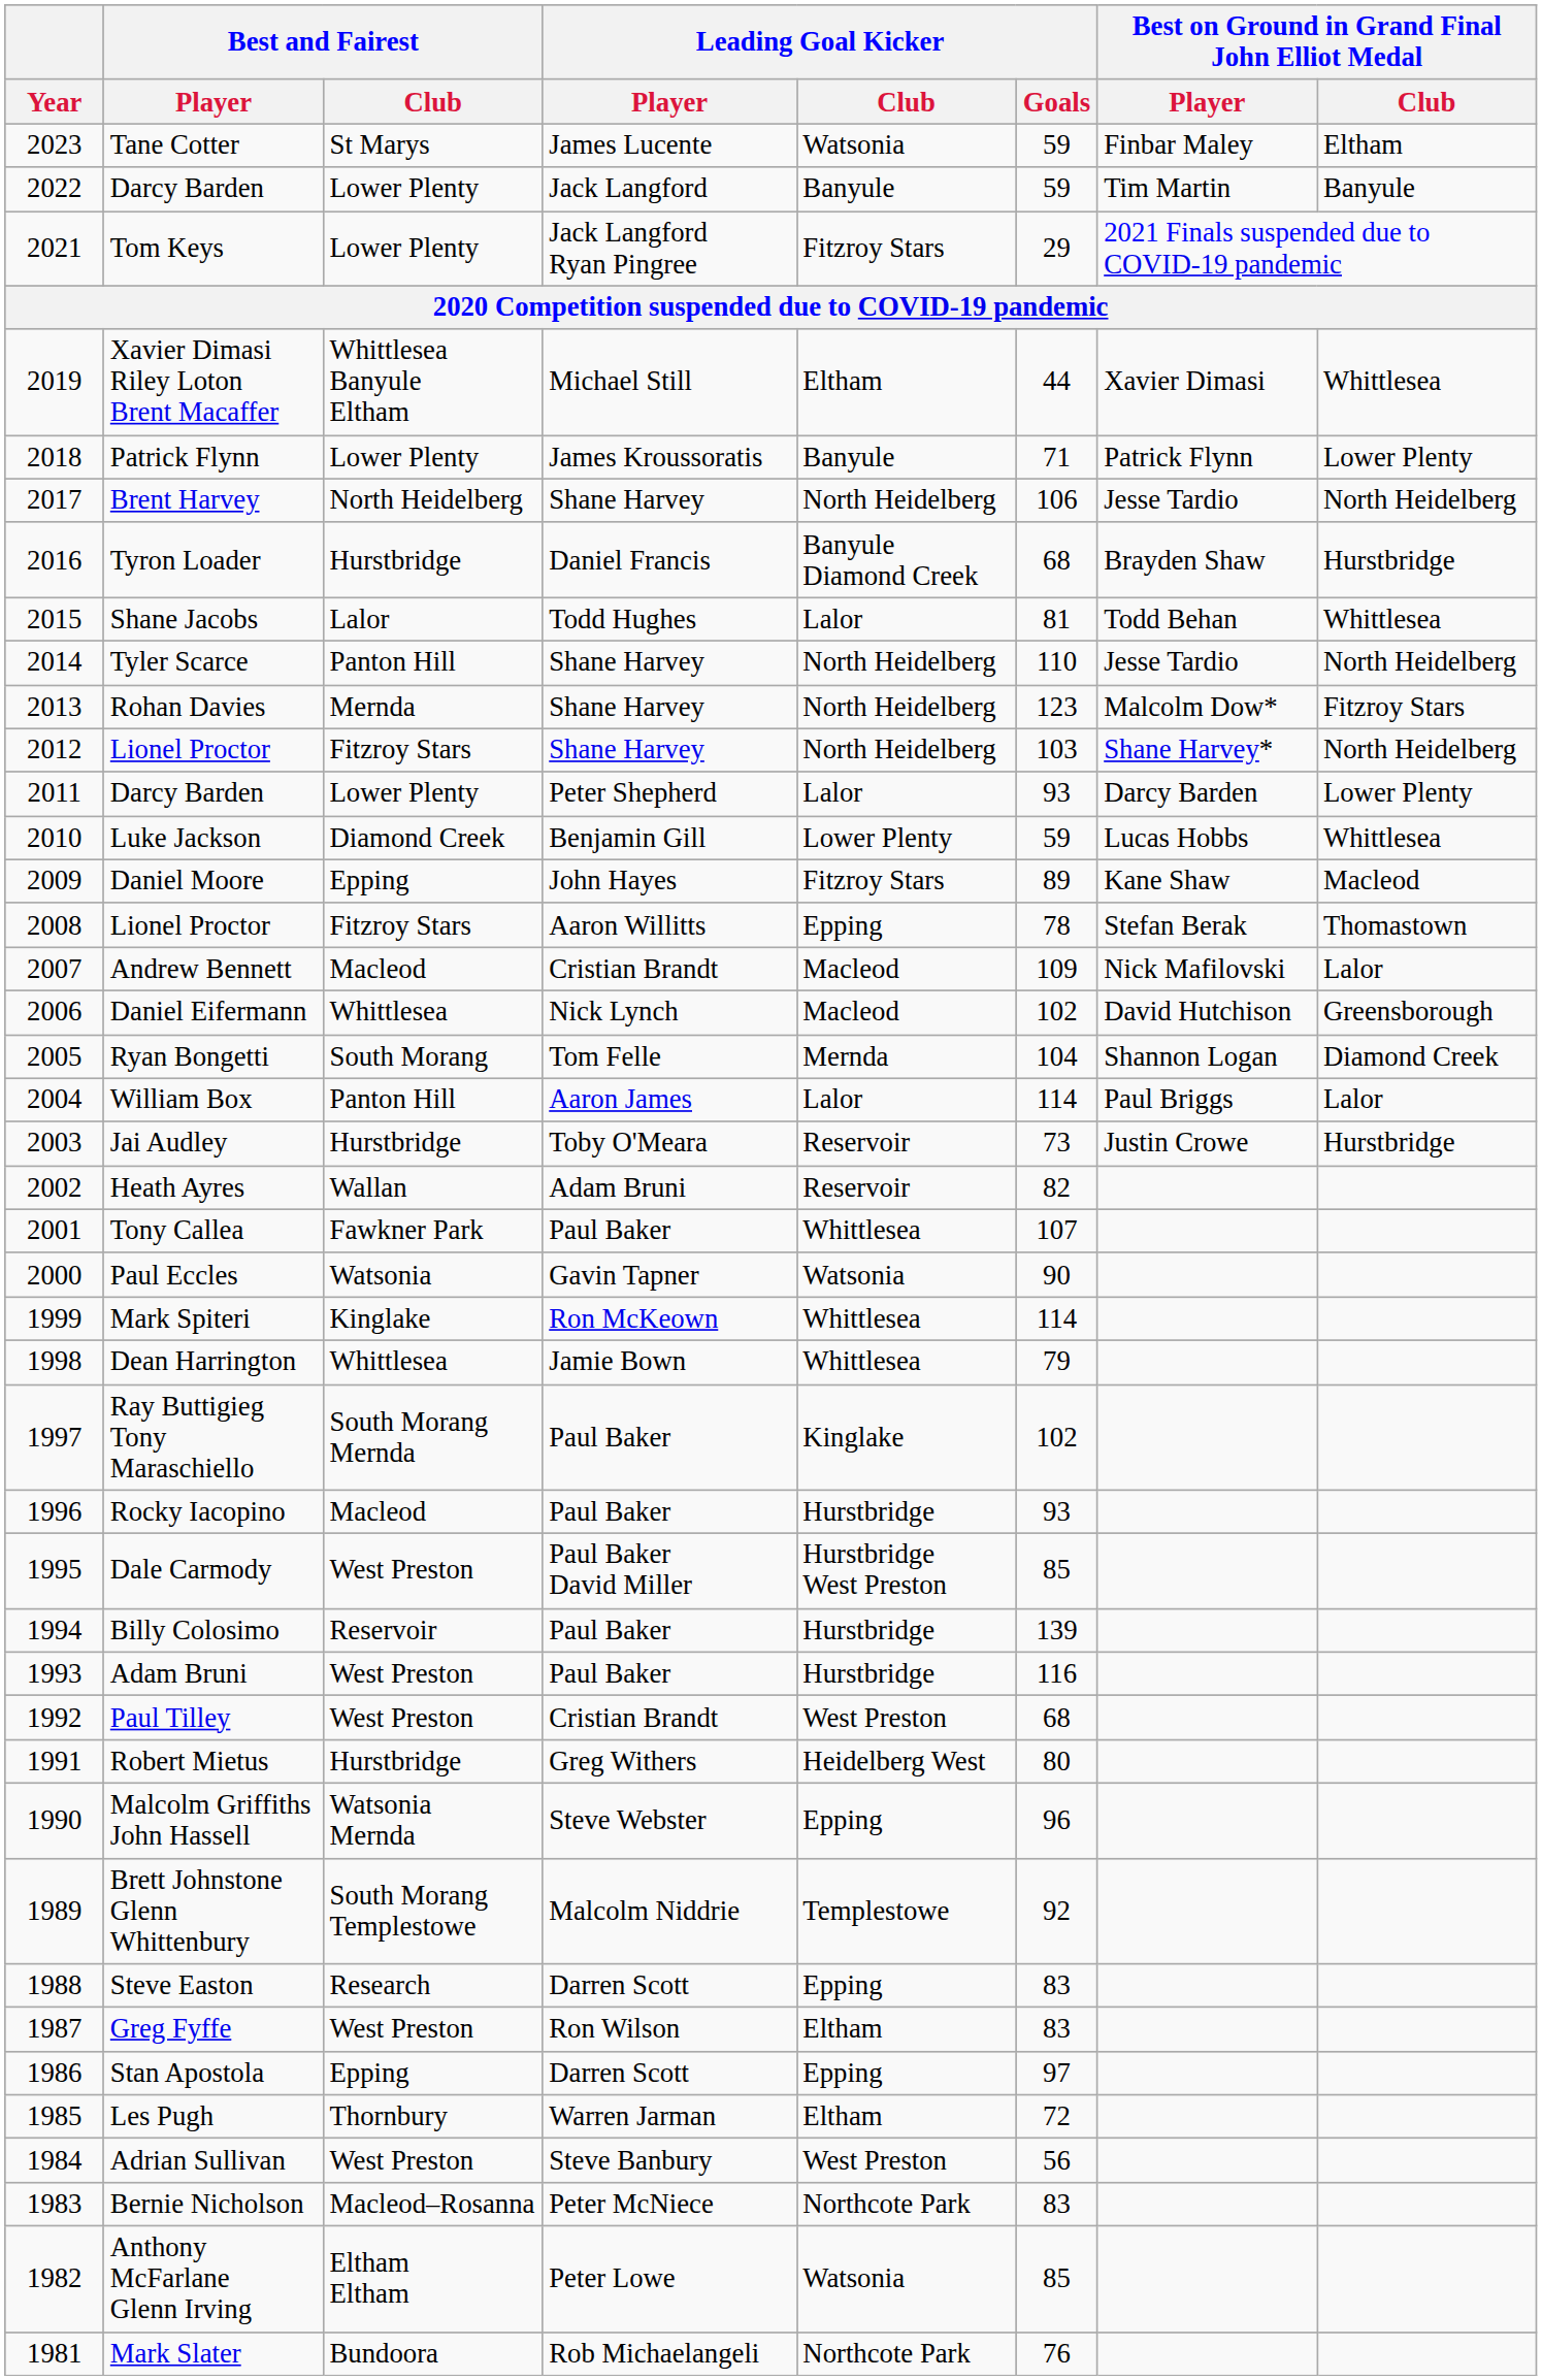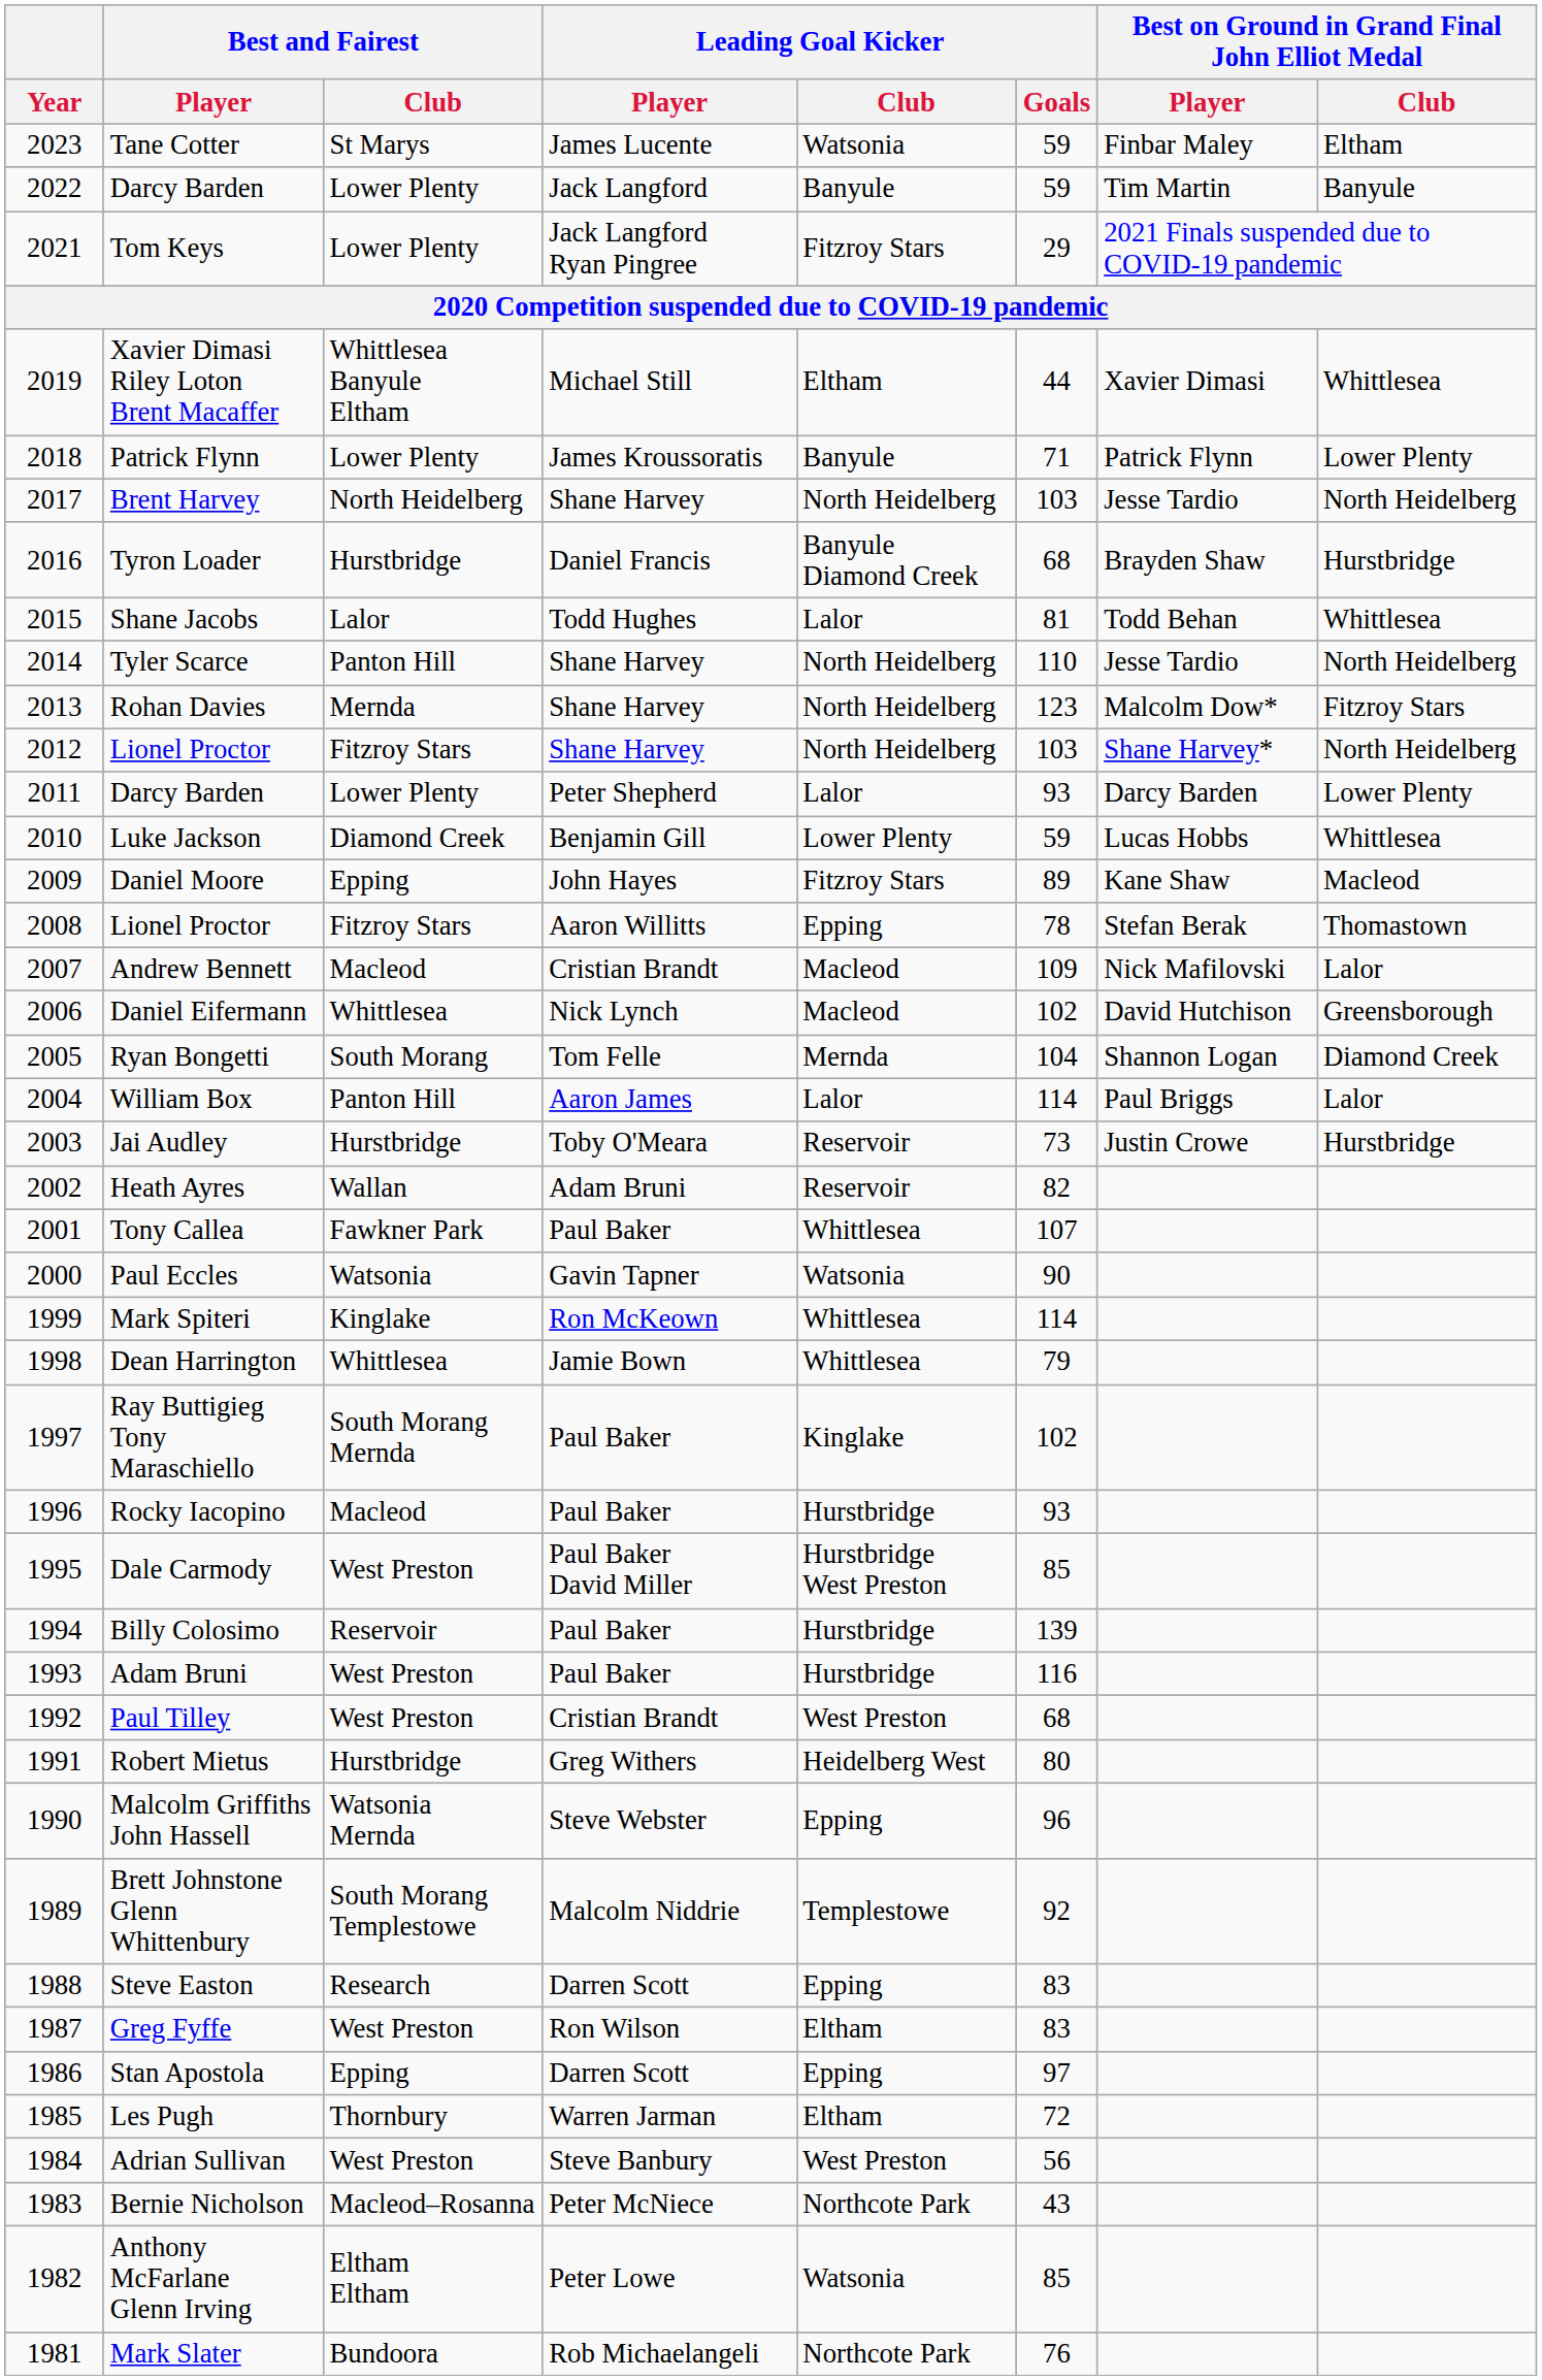 <table class="wikitable">
 <tr>
 <th style="color:blue"></th>
 <th style="color:blue" colspan="2">Best and Fairest</th>
 <th style="color:blue" colspan="3">Leading Goal Kicker</th>
 <th style="color:blue" colspan="2">Best on Ground in Grand Final<br>John Elliot Medal</th>
 </tr>
 <tr>
 <th style="color:crimson; width:50px;">Year</th>
 <th style="color:crimson; width:120px;">Player</th>
 <th style="color:crimson; width:120px;">Club</th>
 <th style="color:crimson; width:140px;">Player</th>
 <th style="color:crimson; width:120px;">Club</th>
 <th style="color:crimson; width:40px;">Goals</th>
 <th style="color:crimson; width:120px;">Player</th>
 <th style="color:crimson; width:120px;">Club</th>
 </tr>
 <tr>
 <td style="text-align:center;">2023</td>
 <td>Tane Cotter</td>
 <td>St Marys</td>
 <td>James Lucente</td>
 <td>Watsonia</td>
 <td style="text-align:center;">59</td>
 <td>Finbar Maley</td>
 <td>Eltham</td>
 </tr>
 <tr>
 <td style="text-align:center;">2022</td>
 <td>Darcy Barden</td>
 <td>Lower Plenty</td>
 <td>Jack Langford</td>
 <td>Banyule</td>
 <td style="text-align:center;">59</td>
 <td>Tim Martin</td>
 <td>Banyule</td>
 </tr>
 <tr>
 <td style="text-align:center;">2021</td>
 <td>Tom Keys</td>
 <td>Lower Plenty</td>
 <td>Jack Langford <br> Ryan Pingree</td>
 <td>Fitzroy Stars</td>
 <td style="text-align:center;">29</td>
 <td style="color:blue" colspan="2">2021 Finals suspended due to <a href='#'>COVID-19 pandemic</a></td>
 </tr>
 <tr>
 <th style="color:blue" colspan="8">2020 Competition suspended due to <a href='#'>COVID-19 pandemic</a></th>
 </tr>
 <tr>
 <td style="text-align:center;">2019</td>
 <td>Xavier Dimasi <br> Riley Loton <br> <a href='#'>Brent Macaffer</a></td>
 <td>Whittlesea <br> Banyule <br> Eltham</td>
 <td>Michael Still</td>
 <td>Eltham</td>
 <td style="text-align:center;">44</td>
 <td>Xavier Dimasi</td>
 <td>Whittlesea</td>
 </tr>
 <tr>
 <td style="text-align:center;">2018</td>
 <td>Patrick Flynn</td>
 <td>Lower Plenty</td>
 <td>James Kroussoratis</td>
 <td>Banyule</td>
 <td style="text-align:center;">71</td>
 <td>Patrick Flynn</td>
 <td>Lower Plenty</td>
 </tr>
 <tr>
 <td style="text-align:center;">2017</td>
 <td><a href='#'>Brent Harvey</a></td>
 <td>North Heidelberg</td>
 <td>Shane Harvey</td>
 <td>North Heidelberg</td>
-<td style="text-align:center;">106</td>
+<td style="text-align:center;">103</td>
 <td>Jesse Tardio</td>
 <td>North Heidelberg</td>
 </tr>
 <tr>
 <td style="text-align:center;">2016</td>
 <td>Tyron Loader</td>
 <td>Hurstbridge</td>
 <td>Daniel Francis</td>
 <td>Banyule <br> Diamond Creek</td>
 <td style="text-align:center;">68</td>
 <td>Brayden Shaw</td>
 <td>Hurstbridge</td>
 </tr>
 <tr>
 <td style="text-align:center;">2015</td>
 <td>Shane Jacobs</td>
 <td>Lalor</td>
 <td>Todd Hughes</td>
 <td>Lalor</td>
 <td style="text-align:center;">81</td>
 <td>Todd Behan</td>
 <td>Whittlesea</td>
 </tr>
 <tr>
 <td style="text-align:center;">2014</td>
 <td>Tyler Scarce</td>
 <td>Panton Hill</td>
 <td>Shane Harvey</td>
 <td>North Heidelberg</td>
 <td style="text-align:center;">110</td>
 <td>Jesse Tardio</td>
 <td>North Heidelberg</td>
 </tr>
 <tr>
 <td style="text-align:center;">2013</td>
 <td>Rohan Davies</td>
 <td>Mernda</td>
 <td>Shane Harvey</td>
 <td>North Heidelberg</td>
 <td style="text-align:center;">123</td>
 <td>Malcolm Dow*</td>
 <td>Fitzroy Stars</td>
 </tr>
 <tr>
 <td style="text-align:center;">2012</td>
 <td><a href='#'>Lionel Proctor</a></td>
 <td>Fitzroy Stars</td>
 <td><a href='#'>Shane Harvey</a></td>
 <td>North Heidelberg</td>
 <td style="text-align:center;">103</td>
 <td><a href='#'>Shane Harvey</a>*</td>
 <td>North Heidelberg</td>
 </tr>
 <tr>
 <td style="text-align:center;">2011</td>
 <td>Darcy Barden</td>
 <td>Lower Plenty</td>
 <td>Peter Shepherd</td>
 <td>Lalor</td>
 <td style="text-align:center;">93</td>
 <td>Darcy Barden</td>
 <td>Lower Plenty</td>
 </tr>
 <tr>
 <td style="text-align:center;">2010</td>
 <td>Luke Jackson</td>
 <td>Diamond Creek</td>
 <td>Benjamin Gill</td>
 <td>Lower Plenty</td>
 <td style="text-align:center;">59</td>
 <td>Lucas Hobbs</td>
 <td>Whittlesea</td>
 </tr>
 <tr>
 <td style="text-align:center;">2009</td>
 <td>Daniel Moore</td>
 <td>Epping</td>
 <td>John Hayes</td>
 <td>Fitzroy Stars</td>
 <td style="text-align:center;">89</td>
 <td>Kane Shaw</td>
 <td>Macleod</td>
 </tr>
 <tr>
 <td style="text-align:center;">2008</td>
 <td>Lionel Proctor</td>
 <td>Fitzroy Stars</td>
 <td>Aaron Willitts</td>
 <td>Epping</td>
 <td style="text-align:center;">78</td>
 <td>Stefan Berak</td>
 <td>Thomastown</td>
 </tr>
 <tr>
 <td style="text-align:center;">2007</td>
 <td>Andrew Bennett</td>
 <td>Macleod</td>
 <td>Cristian Brandt</td>
 <td>Macleod</td>
 <td style="text-align:center;">109</td>
 <td>Nick Mafilovski</td>
 <td>Lalor</td>
 </tr>
 <tr>
 <td style="text-align:center;">2006</td>
 <td>Daniel Eifermann</td>
 <td>Whittlesea</td>
 <td>Nick Lynch</td>
 <td>Macleod</td>
 <td style="text-align:center;">102</td>
 <td>David Hutchison</td>
 <td>Greensborough</td>
 </tr>
 <tr>
 <td style="text-align:center;">2005</td>
 <td>Ryan Bongetti</td>
 <td>South Morang</td>
 <td>Tom Felle</td>
 <td>Mernda</td>
 <td style="text-align:center;">104</td>
 <td>Shannon Logan</td>
 <td>Diamond Creek</td>
 </tr>
 <tr>
 <td style="text-align:center;">2004</td>
 <td>William Box</td>
 <td>Panton Hill</td>
 <td><a href='#'>Aaron James</a></td>
 <td>Lalor</td>
 <td style="text-align:center;">114</td>
 <td>Paul Briggs</td>
 <td>Lalor</td>
 </tr>
 <tr>
 <td style="text-align:center;">2003</td>
 <td>Jai Audley</td>
 <td>Hurstbridge</td>
 <td>Toby O'Meara</td>
 <td>Reservoir</td>
 <td style="text-align:center;">73</td>
 <td>Justin Crowe</td>
 <td>Hurstbridge</td>
 </tr>
 <tr>
 <td style="text-align:center;">2002</td>
 <td>Heath Ayres</td>
 <td>Wallan</td>
 <td>Adam Bruni</td>
 <td>Reservoir</td>
 <td style="text-align:center;">82</td>
 <td></td>
 <td></td>
 </tr>
 <tr>
 <td style="text-align:center;">2001</td>
 <td>Tony Callea</td>
 <td>Fawkner Park</td>
 <td>Paul Baker</td>
 <td>Whittlesea</td>
 <td style="text-align:center;">107</td>
 <td></td>
 <td></td>
 </tr>
 <tr>
 <td style="text-align:center;">2000</td>
 <td>Paul Eccles</td>
 <td>Watsonia</td>
 <td>Gavin Tapner</td>
 <td>Watsonia</td>
 <td style="text-align:center;">90</td>
 <td></td>
 <td></td>
 </tr>
 <tr>
 <td style="text-align:center;">1999</td>
 <td>Mark Spiteri</td>
 <td>Kinglake</td>
 <td><a href='#'>Ron McKeown</a></td>
 <td>Whittlesea</td>
 <td style="text-align:center;">114</td>
 <td></td>
 <td></td>
 </tr>
 <tr>
 <td style="text-align:center;">1998</td>
 <td>Dean Harrington</td>
 <td>Whittlesea</td>
 <td>Jamie Bown</td>
 <td>Whittlesea</td>
 <td style="text-align:center;">79</td>
 <td></td>
 <td></td>
 </tr>
 <tr>
 <td style="text-align:center;">1997</td>
 <td>Ray Buttigieg <br> Tony Maraschiello</td>
 <td>South Morang <br> Mernda</td>
 <td>Paul Baker</td>
 <td>Kinglake</td>
 <td style="text-align:center;">102</td>
 <td></td>
 <td></td>
 </tr>
 <tr>
 <td style="text-align:center;">1996</td>
 <td>Rocky Iacopino</td>
 <td>Macleod</td>
 <td>Paul Baker</td>
 <td>Hurstbridge</td>
 <td style="text-align:center;">93</td>
 <td></td>
 <td></td>
 </tr>
 <tr>
 <td style="text-align:center;">1995</td>
 <td>Dale Carmody</td>
 <td>West Preston</td>
 <td>Paul Baker <br> David Miller</td>
 <td>Hurstbridge <br> West Preston</td>
 <td style="text-align:center;">85</td>
 <td></td>
 <td></td>
 </tr>
 <tr>
 <td style="text-align:center;">1994</td>
 <td>Billy Colosimo</td>
 <td>Reservoir</td>
 <td>Paul Baker</td>
 <td>Hurstbridge</td>
 <td style="text-align:center;">139</td>
 <td></td>
 <td></td>
 </tr>
 <tr>
 <td style="text-align:center;">1993</td>
 <td>Adam Bruni</td>
 <td>West Preston</td>
 <td>Paul Baker</td>
 <td>Hurstbridge</td>
 <td style="text-align:center;">116</td>
 <td></td>
 <td></td>
 </tr>
 <tr>
 <td style="text-align:center;">1992</td>
 <td><a href='#'>Paul Tilley</a></td>
 <td>West Preston</td>
 <td>Cristian Brandt</td>
 <td>West Preston</td>
 <td style="text-align:center;">68</td>
 <td></td>
 <td></td>
 </tr>
 <tr>
 <td style="text-align:center;">1991</td>
 <td>Robert Mietus</td>
 <td>Hurstbridge</td>
 <td>Greg Withers</td>
 <td>Heidelberg West</td>
 <td style="text-align:center;">80</td>
 <td></td>
 <td></td>
 </tr>
 <tr>
 <td style="text-align:center;">1990</td>
 <td>Malcolm Griffiths <br> John Hassell</td>
 <td>Watsonia <br> Mernda</td>
 <td>Steve Webster</td>
 <td>Epping</td>
 <td style="text-align:center;">96</td>
 <td></td>
 <td></td>
 </tr>
 <tr>
 <td style="text-align:center;">1989</td>
 <td>Brett Johnstone <br> Glenn Whittenbury</td>
 <td>South Morang  <br>Templestowe</td>
 <td>Malcolm Niddrie</td>
 <td>Templestowe</td>
 <td style="text-align:center;">92</td>
 <td></td>
 <td></td>
 </tr>
 <tr>
 <td style="text-align:center;">1988</td>
 <td>Steve Easton</td>
 <td>Research</td>
 <td>Darren Scott</td>
 <td>Epping</td>
 <td style="text-align:center;">83</td>
 <td></td>
 <td></td>
 </tr>
 <tr>
 <td style="text-align:center;">1987</td>
 <td><a href='#'>Greg Fyffe</a></td>
 <td>West Preston</td>
 <td>Ron Wilson</td>
 <td>Eltham</td>
 <td style="text-align:center;">83</td>
 <td></td>
 <td></td>
 </tr>
 <tr>
 <td style="text-align:center;">1986</td>
 <td>Stan Apostola</td>
 <td>Epping</td>
 <td>Darren Scott</td>
 <td>Epping</td>
 <td style="text-align:center;">97</td>
 <td></td>
 <td></td>
 </tr>
 <tr>
 <td style="text-align:center;">1985</td>
 <td>Les Pugh</td>
 <td>Thornbury</td>
 <td>Warren Jarman</td>
 <td>Eltham</td>
 <td style="text-align:center;">72</td>
 <td></td>
 <td></td>
 </tr>
 <tr>
 <td style="text-align:center;">1984</td>
 <td>Adrian Sullivan</td>
 <td>West Preston</td>
 <td>Steve Banbury</td>
 <td>West Preston</td>
 <td style="text-align:center;">56</td>
 <td></td>
 <td></td>
 </tr>
 <tr>
 <td style="text-align:center;">1983</td>
 <td>Bernie Nicholson</td>
 <td>Macleod–Rosanna</td>
 <td>Peter McNiece</td>
 <td>Northcote Park</td>
-<td style="text-align:center;">83</td>
+<td style="text-align:center;">43</td>
 <td></td>
 <td></td>
 </tr>
 <tr>
 <td style="text-align:center;">1982</td>
 <td>Anthony McFarlane  <br> Glenn Irving</td>
 <td>Eltham  <br> Eltham</td>
 <td>Peter Lowe</td>
 <td>Watsonia</td>
 <td style="text-align:center;">85</td>
 <td></td>
 <td></td>
 </tr>
 <tr>
 <td style="text-align:center;">1981</td>
 <td><a href='#'>Mark Slater</a></td>
 <td>Bundoora</td>
 <td>Rob Michaelangeli</td>
 <td>Northcote Park</td>
 <td style="text-align:center;">76</td>
 <td></td>
 <td></td>
 </tr>
 </table>
